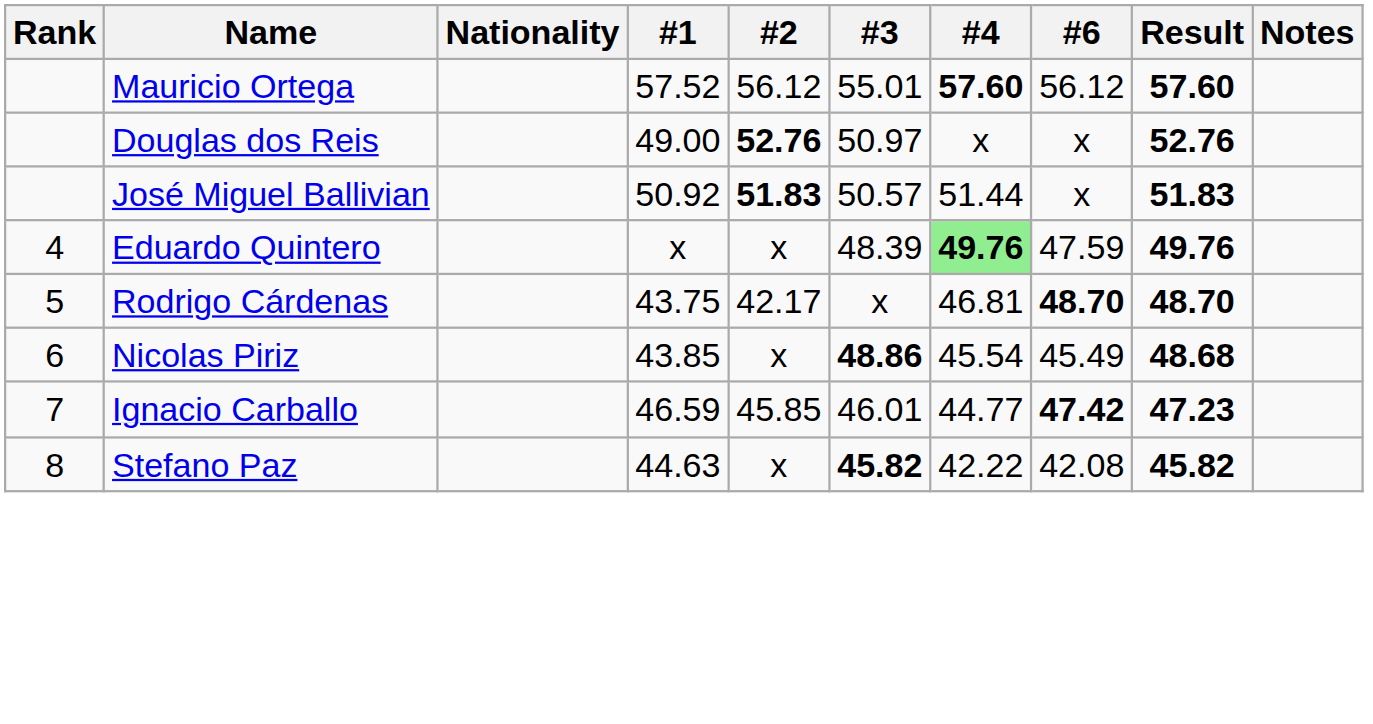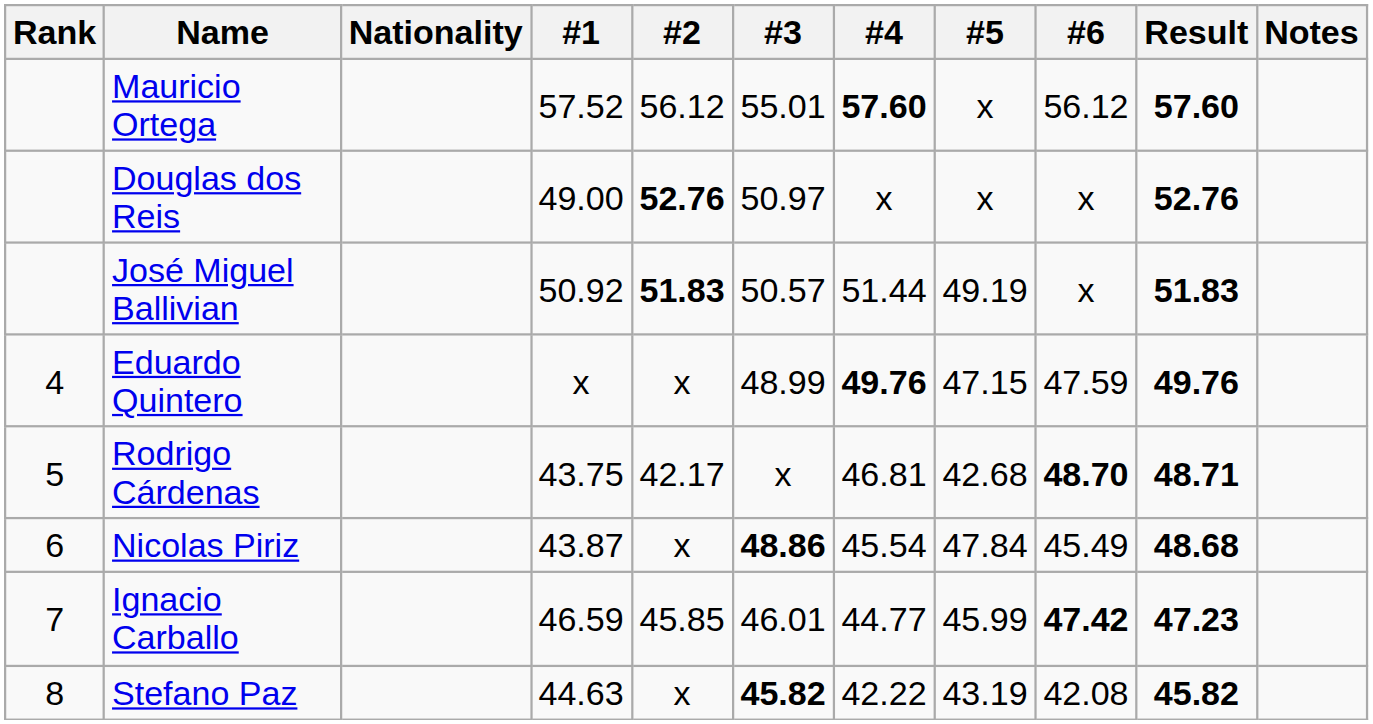 <table class="wikitable sortable" style="text-align:center;font-size:95%">
 <tr>
 <th>Rank</th>
 <th>Name</th>
 <th>Nationality</th>
 <th>#1</th>
 <th>#2</th>
 <th>#3</th>
 <th>#4</th>
+<th>#5</th>
 <th>#6</th>
 <th>Result</th>
 <th>Notes</th>
 </tr>
 <tr>
 <td></td>
 <td align=left><a href='#'>Mauricio Ortega</a></td>
 <td align=left></td>
 <td>57.52</td>
 <td>56.12</td>
 <td>55.01</td>
 <td><strong>57.60</strong></td>
+<td>x</td>
 <td>56.12</td>
 <td><strong>57.60</strong></td>
 <td></td>
 </tr>
 <tr>
 <td></td>
 <td align=left><a href='#'>Douglas dos Reis</a></td>
 <td align=left></td>
 <td>49.00</td>
 <td><strong>52.76</strong></td>
 <td>50.97</td>
 <td>x</td>
 <td>x</td>
+<td>x</td>
 <td><strong>52.76</strong></td>
 <td></td>
 </tr>
 <tr>
 <td></td>
 <td align=left><a href='#'>José Miguel Ballivian</a></td>
 <td align=left></td>
 <td>50.92</td>
 <td><strong>51.83</strong></td>
 <td>50.57</td>
 <td>51.44</td>
+<td>49.19</td>
 <td>x</td>
 <td><strong>51.83</strong></td>
 <td></td>
 </tr>
 <tr>
 <td>4</td>
 <td align=left><a href='#'>Eduardo Quintero</a></td>
 <td align=left></td>
 <td>x</td>
 <td>x</td>
-<td>48.39</td>
-<td style="background: lightgreen;"><strong>49.76</strong></td>
+<td>48.99</td>
+<td><strong>49.76</strong></td>
+<td>47.15</td>
 <td>47.59</td>
 <td><strong>49.76</strong></td>
 <td></td>
 </tr>
 <tr>
 <td>5</td>
 <td align=left><a href='#'>Rodrigo Cárdenas</a></td>
 <td align=left></td>
 <td>43.75</td>
 <td>42.17</td>
 <td>x</td>
 <td>46.81</td>
+<td>42.68</td>
 <td><strong>48.70</strong></td>
-<td><strong>48.70</strong></td>
+<td><strong>48.71</strong></td>
 <td></td>
 </tr>
 <tr>
 <td>6</td>
 <td align=left><a href='#'>Nicolas Piriz</a></td>
 <td align=left></td>
-<td>43.85</td>
+<td>43.87</td>
 <td>x</td>
 <td><strong>48.86</strong></td>
 <td>45.54</td>
+<td>47.84</td>
 <td>45.49</td>
 <td><strong>48.68</strong></td>
 <td></td>
 </tr>
 <tr>
 <td>7</td>
 <td align=left><a href='#'>Ignacio Carballo</a></td>
 <td align=left></td>
 <td>46.59</td>
 <td>45.85</td>
 <td>46.01</td>
 <td>44.77</td>
+<td>45.99</td>
 <td><strong>47.42</strong></td>
 <td><strong>47.23</strong></td>
 <td></td>
 </tr>
 <tr>
 <td>8</td>
 <td align=left><a href='#'>Stefano Paz</a></td>
 <td align=left></td>
 <td>44.63</td>
 <td>x</td>
 <td><strong>45.82</strong></td>
 <td>42.22</td>
+<td>43.19</td>
 <td>42.08</td>
 <td><strong>45.82</strong></td>
 <td></td>
 </tr>
 </table>
